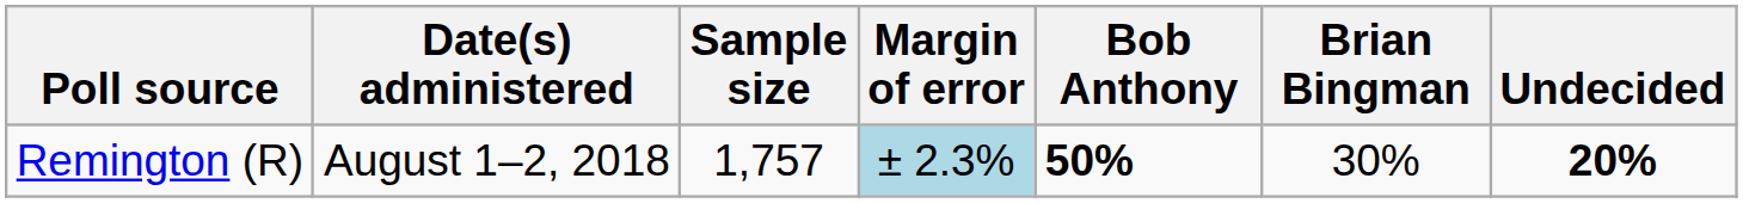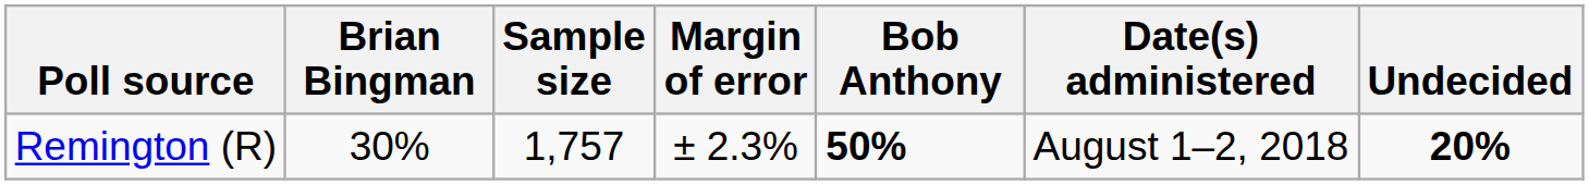 <table class="wikitable">
 <tr valign=bottom>
 <th>Poll source</th>
-<th>Date(s)<br>administered</th>
+<th style="width:75px;">Brian<br>Bingman</th>
 <th>Sample<br>size</th>
 <th>Margin<br>of error</th>
 <th style="width:75px;">Bob<br>Anthony</th>
-<th style="width:75px;">Brian<br>Bingman</th>
+<th>Date(s)<br>administered</th>
 <th>Undecided</th>
 </tr>
 <tr>
 <td><a href='#'>Remington</a> (R)</td>
+<td align=center>30%</td>
+<td align=center>1,757</td>
+<td align=center>± 2.3%</td>
+<td><strong>50%</strong></td>
 <td align=center>August 1–2, 2018</td>
-<td align=center>1,757</td>
-<td align=center style="background: lightblue;">± 2.3%</td>
-<td><strong>50%</strong></td>
-<td align=center>30%</td>
 <td align=center><strong>20%</strong></td>
 </tr>
 </table>
